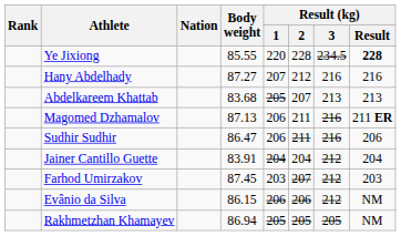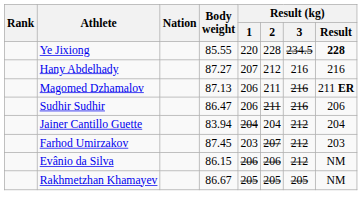 <table class="wikitable sortable" style="text-align:center;">
 <tr>
 <th rowspan=2>Rank</th>
 <th rowspan=2>Athlete</th>
 <th rowspan=2>Nation</th>
 <th rowspan=2>Body<br>weight</th>
 <th colspan=4>Result (kg)</th>
 </tr>
 <tr>
 <th>1</th>
 <th>2</th>
 <th>3</th>
 <th>Result</th>
 </tr>
 <tr>
 <td></td>
 <td align=left><a href='#'>Ye Jixiong</a></td>
 <td align=left></td>
 <td>85.55</td>
 <td>220</td>
 <td>228</td>
 <td><s>234.5</s></td>
 <td><strong>228</strong></td>
 </tr>
 <tr>
 <td></td>
 <td align=left><a href='#'>Hany Abdelhady</a></td>
 <td align=left></td>
 <td>87.27</td>
 <td>207</td>
 <td>212</td>
 <td>216</td>
 <td>216</td>
 </tr>
 <tr>
 <td></td>
-<td align=left><a href='#'>Abdelkareem Khattab</a></td>
-<td align=left></td>
-<td>83.68</td>
-<td><s>205</s></td>
-<td>207</td>
-<td>213</td>
-<td>213</td>
-</tr>
-<tr>
-<td></td>
 <td align=left><a href='#'>Magomed Dzhamalov</a></td>
 <td align=left></td>
 <td>87.13</td>
 <td>206</td>
 <td>211</td>
 <td><s>216</s></td>
 <td>211 <strong>ER</strong></td>
 </tr>
 <tr>
 <td></td>
 <td align=left><a href='#'>Sudhir Sudhir</a></td>
 <td align=left></td>
 <td>86.47</td>
 <td>206</td>
 <td><s>211</s></td>
 <td><s>216</s></td>
 <td>206</td>
 </tr>
 <tr>
 <td></td>
 <td align=left><a href='#'>Jainer Cantillo Guette</a></td>
 <td align=left></td>
-<td>83.91</td>
+<td>83.94</td>
 <td><s>204</s></td>
 <td>204</td>
 <td><s>212</s></td>
 <td>204</td>
 </tr>
 <tr>
 <td></td>
 <td align=left><a href='#'>Farhod Umirzakov</a></td>
 <td align=left></td>
 <td>87.45</td>
 <td>203</td>
 <td><s>207</s></td>
 <td><s>212</s></td>
 <td>203</td>
 </tr>
 <tr>
 <td></td>
 <td align=left><a href='#'>Evânio da Silva</a></td>
 <td align=left></td>
 <td>86.15</td>
 <td><s>206</s></td>
 <td><s>206</s></td>
 <td><s>212</s></td>
 <td>NM</td>
 </tr>
 <tr>
 <td></td>
 <td align=left><a href='#'>Rakhmetzhan Khamayev</a></td>
 <td align=left></td>
-<td>86.94</td>
+<td>86.67</td>
 <td><s>205</s></td>
 <td><s>205 </s></td>
 <td><s>205</s></td>
 <td>NM</td>
 </tr>
 </table>
